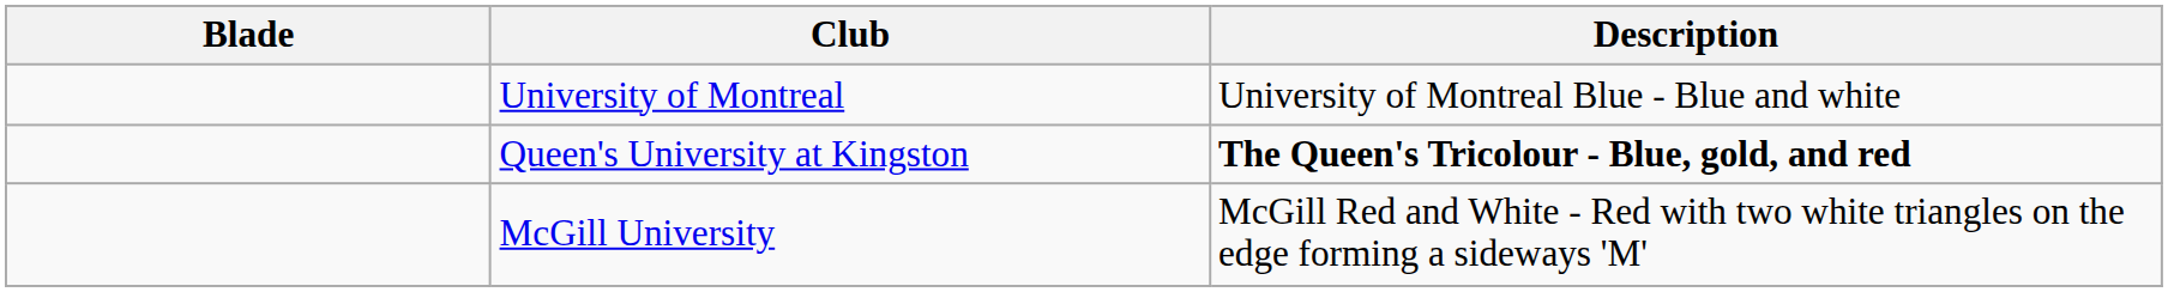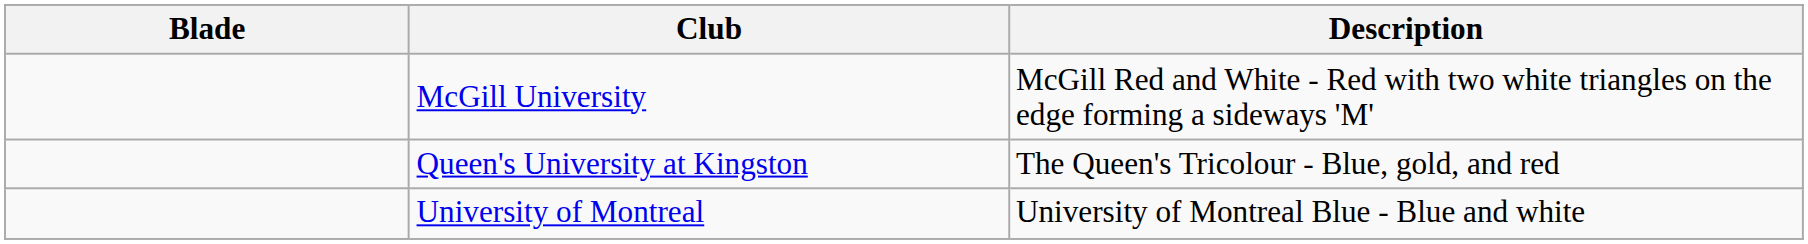 <table class="wikitable">
 <tr>
 <th width=200>Blade</th>
 <th width=300>Club</th>
 <th width=400>Description</th>
 </tr>
 <tr>
 <td></td>
-<td><a href='#'>University of Montreal</a></td>
-<td>University of Montreal Blue - Blue and white</td>
+<td><a href='#'>McGill University</a></td>
+<td>McGill Red and White - Red with two white triangles on the edge forming a sideways 'M'</td>
 </tr>
 <tr>
 <td></td>
 <td><a href='#'>Queen's University at Kingston</a></td>
-<td><strong>The Queen's Tricolour - Blue, gold, and red</strong></td>
+<td>The Queen's Tricolour - Blue, gold, and red</td>
 </tr>
 <tr>
 <td></td>
-<td><a href='#'>McGill University</a></td>
-<td>McGill Red and White - Red with two white triangles on the edge forming a sideways 'M'</td>
+<td><a href='#'>University of Montreal</a></td>
+<td>University of Montreal Blue - Blue and white</td>
 </tr>
 </table>
